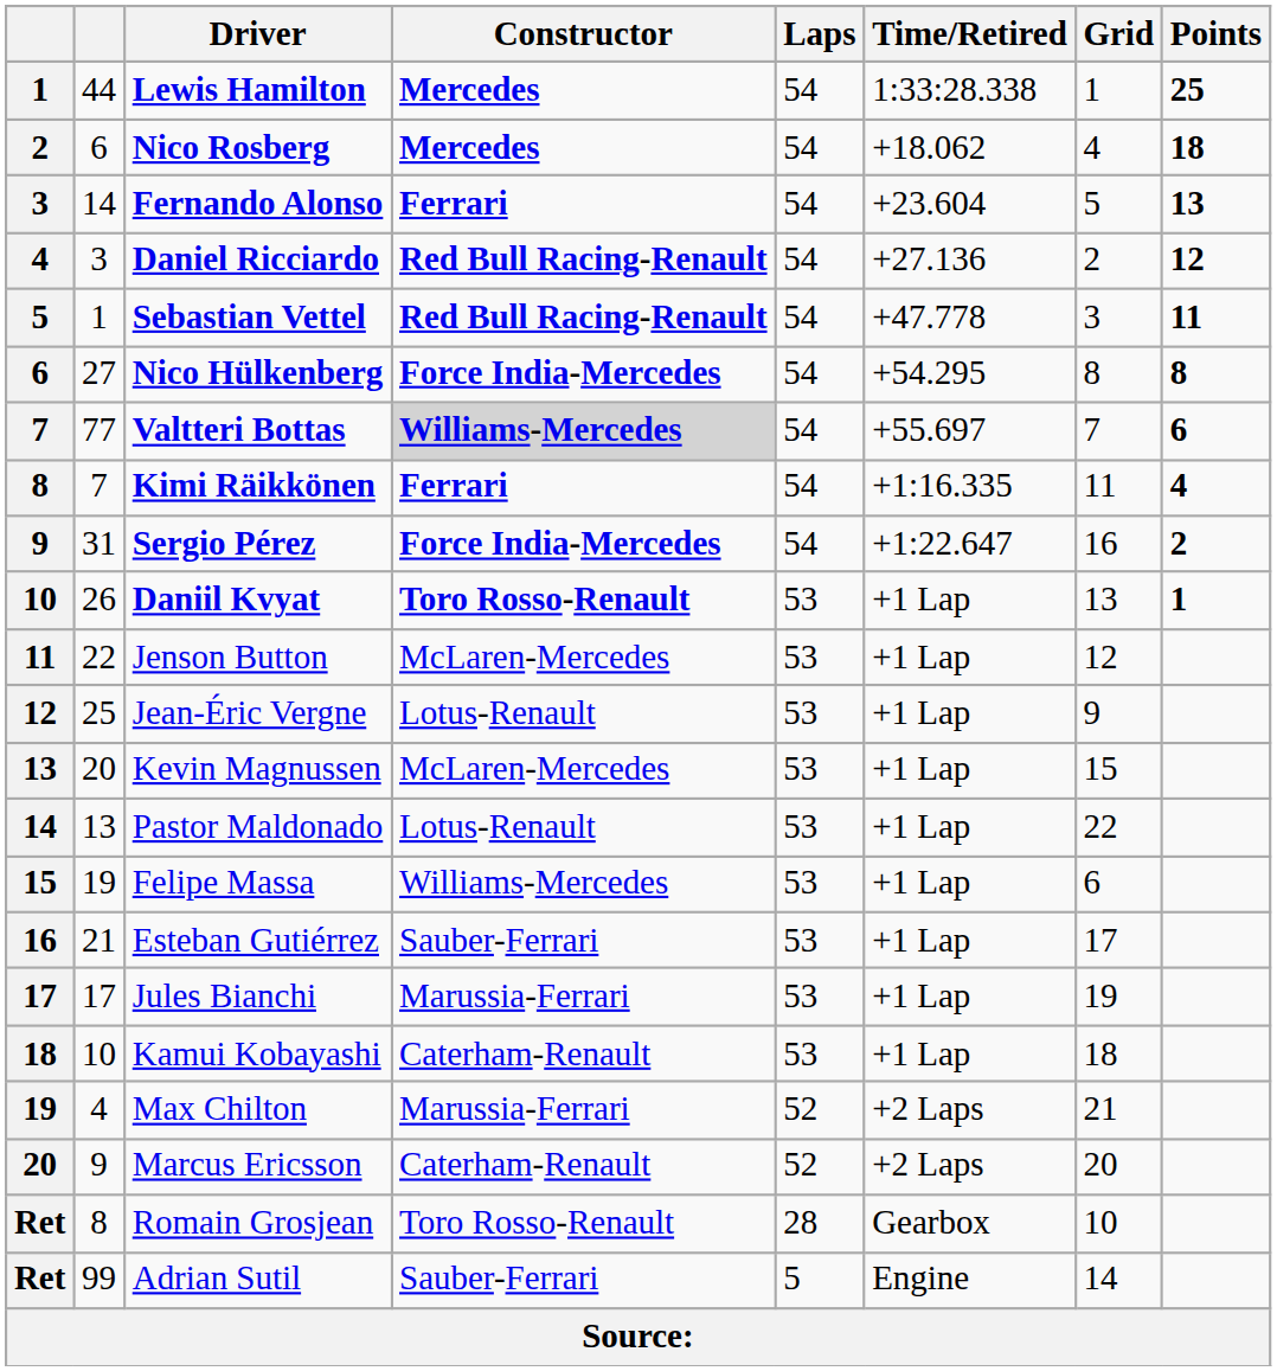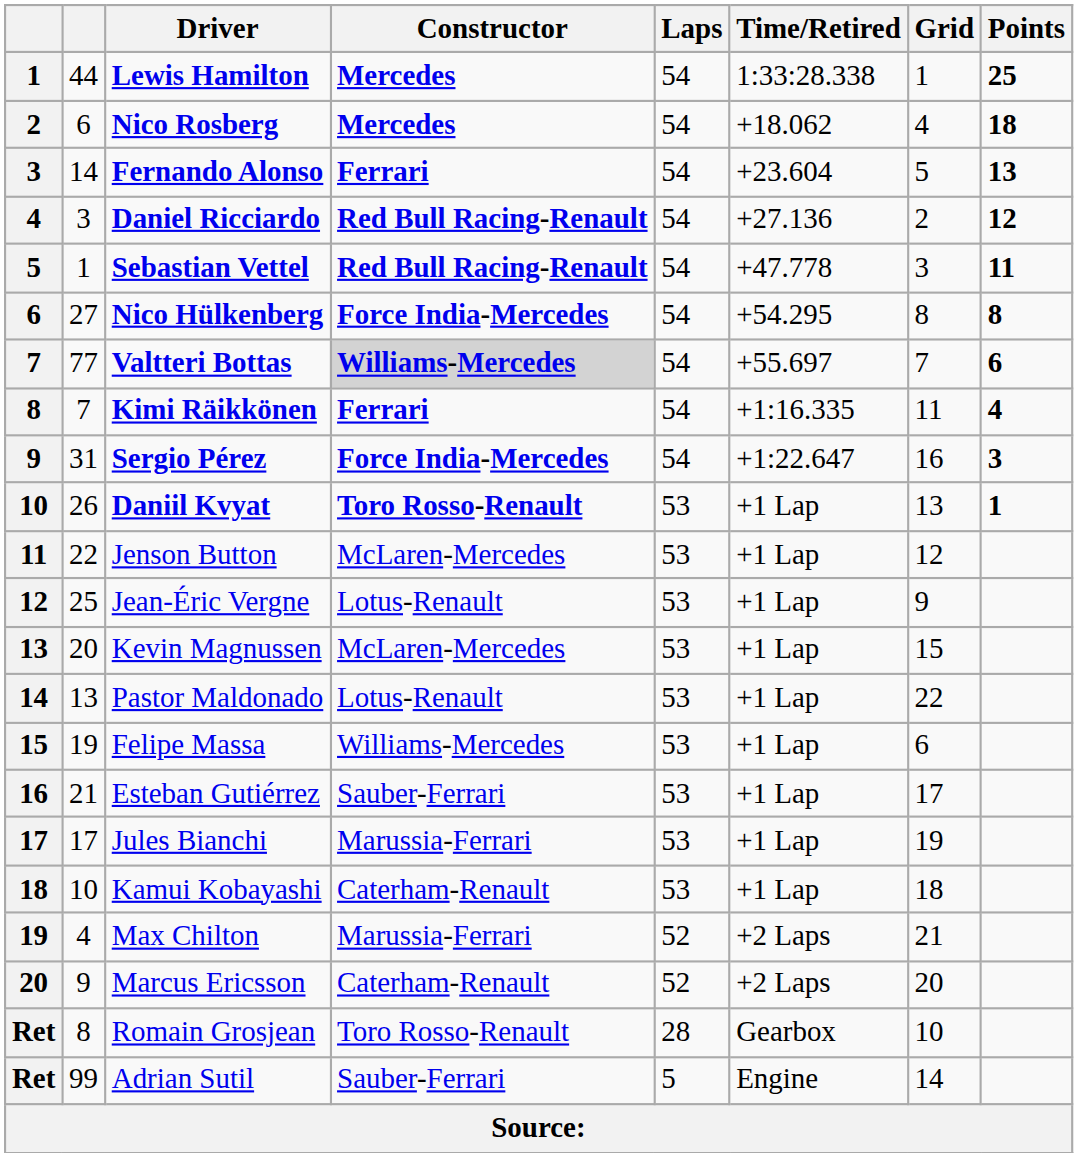 <table class="wikitable" style="font-size: 85%">
 <tr>
 <th></th>
 <th></th>
 <th>Driver</th>
 <th>Constructor</th>
 <th>Laps</th>
 <th>Time/Retired</th>
 <th>Grid</th>
 <th>Points</th>
 </tr>
 <tr>
 <th>1</th>
 <td align="center">44</td>
 <td> <strong><a href='#'>Lewis Hamilton</a></strong></td>
 <td><strong><a href='#'>Mercedes</a></strong></td>
 <td>54</td>
 <td>1:33:28.338</td>
 <td>1</td>
 <td><strong>25</strong></td>
 </tr>
 <tr>
 <th>2</th>
 <td align="center">6</td>
 <td> <strong><a href='#'>Nico Rosberg</a></strong></td>
 <td><strong><a href='#'>Mercedes</a></strong></td>
 <td>54</td>
 <td>+18.062</td>
 <td>4</td>
 <td><strong>18</strong></td>
 </tr>
 <tr>
 <th>3</th>
 <td align="center">14</td>
 <td> <strong><a href='#'>Fernando Alonso</a></strong></td>
 <td><strong><a href='#'>Ferrari</a></strong></td>
 <td>54</td>
 <td>+23.604</td>
 <td>5</td>
 <td><strong>13</strong></td>
 </tr>
 <tr>
 <th>4</th>
 <td align="center">3</td>
 <td> <strong><a href='#'>Daniel Ricciardo</a></strong></td>
 <td><strong><a href='#'>Red Bull Racing</a>-<a href='#'>Renault</a></strong></td>
 <td>54</td>
 <td>+27.136</td>
 <td>2</td>
 <td><strong>12</strong></td>
 </tr>
 <tr>
 <th>5</th>
 <td align="center">1</td>
 <td> <strong><a href='#'>Sebastian Vettel</a></strong></td>
 <td><strong><a href='#'>Red Bull Racing</a>-<a href='#'>Renault</a></strong></td>
 <td>54</td>
 <td>+47.778</td>
 <td>3</td>
 <td><strong>11</strong></td>
 </tr>
 <tr>
 <th>6</th>
 <td align="center">27</td>
 <td> <strong><a href='#'>Nico Hülkenberg</a></strong></td>
 <td><strong><a href='#'>Force India</a>-<a href='#'>Mercedes</a></strong></td>
 <td>54</td>
 <td>+54.295</td>
 <td>8</td>
 <td><strong>8</strong></td>
 </tr>
 <tr>
 <th>7</th>
 <td align="center">77</td>
 <td> <strong><a href='#'>Valtteri Bottas</a></strong></td>
 <td style="background: lightgrey;"><strong><a href='#'>Williams</a>-<a href='#'>Mercedes</a></strong></td>
 <td>54</td>
 <td>+55.697</td>
 <td>7</td>
 <td><strong>6</strong></td>
 </tr>
 <tr>
 <th>8</th>
 <td align="center">7</td>
 <td> <strong><a href='#'>Kimi Räikkönen</a></strong></td>
 <td><strong><a href='#'>Ferrari</a></strong></td>
 <td>54</td>
 <td>+1:16.335</td>
 <td>11</td>
 <td><strong>4</strong></td>
 </tr>
 <tr>
 <th>9</th>
 <td align="center">31</td>
 <td> <strong><a href='#'>Sergio Pérez</a></strong></td>
 <td><strong><a href='#'>Force India</a>-<a href='#'>Mercedes</a></strong></td>
 <td>54</td>
 <td>+1:22.647</td>
 <td>16</td>
-<td><strong>2</strong></td>
+<td><strong>3</strong></td>
 </tr>
 <tr>
 <th>10</th>
 <td align="center">26</td>
 <td> <strong><a href='#'>Daniil Kvyat</a></strong></td>
 <td><strong><a href='#'>Toro Rosso</a>-<a href='#'>Renault</a></strong></td>
 <td>53</td>
 <td>+1 Lap</td>
 <td>13</td>
 <td><strong>1</strong></td>
 </tr>
 <tr>
 <th>11</th>
 <td align="center">22</td>
 <td> <a href='#'>Jenson Button</a></td>
 <td><a href='#'>McLaren</a>-<a href='#'>Mercedes</a></td>
 <td>53</td>
 <td>+1 Lap</td>
 <td>12</td>
 <td></td>
 </tr>
 <tr>
 <th>12</th>
 <td align="center">25</td>
 <td> <a href='#'>Jean-Éric Vergne</a></td>
 <td><a href='#'>Lotus</a>-<a href='#'>Renault</a></td>
 <td>53</td>
 <td>+1 Lap</td>
 <td>9</td>
 <td></td>
 </tr>
 <tr>
 <th>13</th>
 <td align="center">20</td>
 <td> <a href='#'>Kevin Magnussen</a></td>
 <td><a href='#'>McLaren</a>-<a href='#'>Mercedes</a></td>
 <td>53</td>
 <td>+1 Lap</td>
 <td>15</td>
 <td></td>
 </tr>
 <tr>
 <th>14</th>
 <td align="center">13</td>
 <td> <a href='#'>Pastor Maldonado</a></td>
 <td><a href='#'>Lotus</a>-<a href='#'>Renault</a></td>
 <td>53</td>
 <td>+1 Lap</td>
 <td>22</td>
 <td></td>
 </tr>
 <tr>
 <th>15</th>
 <td align="center">19</td>
 <td> <a href='#'>Felipe Massa</a></td>
 <td><a href='#'>Williams</a>-<a href='#'>Mercedes</a></td>
 <td>53</td>
 <td>+1 Lap</td>
 <td>6</td>
 <td></td>
 </tr>
 <tr>
 <th>16</th>
 <td align="center">21</td>
 <td> <a href='#'>Esteban Gutiérrez</a></td>
 <td><a href='#'>Sauber</a>-<a href='#'>Ferrari</a></td>
 <td>53</td>
 <td>+1 Lap</td>
 <td>17</td>
 <td></td>
 </tr>
 <tr>
 <th>17</th>
 <td align="center">17</td>
 <td> <a href='#'>Jules Bianchi</a></td>
 <td><a href='#'>Marussia</a>-<a href='#'>Ferrari</a></td>
 <td>53</td>
 <td>+1 Lap</td>
 <td>19</td>
 <td></td>
 </tr>
 <tr>
 <th>18</th>
 <td align="center">10</td>
 <td> <a href='#'>Kamui Kobayashi</a></td>
 <td><a href='#'>Caterham</a>-<a href='#'>Renault</a></td>
 <td>53</td>
 <td>+1 Lap</td>
 <td>18</td>
 <td></td>
 </tr>
 <tr>
 <th>19</th>
 <td align="center">4</td>
 <td> <a href='#'>Max Chilton</a></td>
 <td><a href='#'>Marussia</a>-<a href='#'>Ferrari</a></td>
 <td>52</td>
 <td>+2 Laps</td>
 <td>21</td>
 <td></td>
 </tr>
 <tr>
 <th>20</th>
 <td align="center">9</td>
 <td> <a href='#'>Marcus Ericsson</a></td>
 <td><a href='#'>Caterham</a>-<a href='#'>Renault</a></td>
 <td>52</td>
 <td>+2 Laps</td>
 <td>20</td>
 <td></td>
 </tr>
 <tr>
 <th>Ret</th>
 <td align="center">8</td>
 <td> <a href='#'>Romain Grosjean</a></td>
 <td><a href='#'>Toro Rosso</a>-<a href='#'>Renault</a></td>
 <td>28</td>
 <td>Gearbox</td>
 <td>10</td>
 <td></td>
 </tr>
 <tr>
 <th>Ret</th>
 <td align="center">99</td>
 <td> <a href='#'>Adrian Sutil</a></td>
 <td><a href='#'>Sauber</a>-<a href='#'>Ferrari</a></td>
 <td>5</td>
 <td>Engine</td>
 <td>14</td>
 <td></td>
 </tr>
 <tr>
 <th colspan=8>Source:</th>
 </tr>
 <tr>
 </tr>
 </table>
